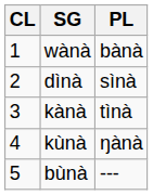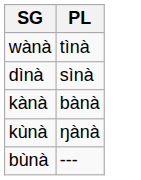 <table class="wikitable">
 <tr>
-<th>CL</th>
 <th>SG</th>
 <th>PL</th>
 </tr>
 <tr>
-<td>1</td>
 <td>wànà</td>
-<td>bànà</td>
+<td>tìnà</td>
 </tr>
 <tr>
-<td>2</td>
 <td>dìnà</td>
 <td>sìnà</td>
 </tr>
 <tr>
-<td>3</td>
 <td>kànà</td>
-<td>tìnà</td>
+<td>bànà</td>
 </tr>
 <tr>
-<td>4</td>
 <td>kùnà</td>
 <td>ŋànà</td>
 </tr>
 <tr>
-<td>5</td>
 <td>bùnà</td>
 <td>---</td>
 </tr>
 </table>
